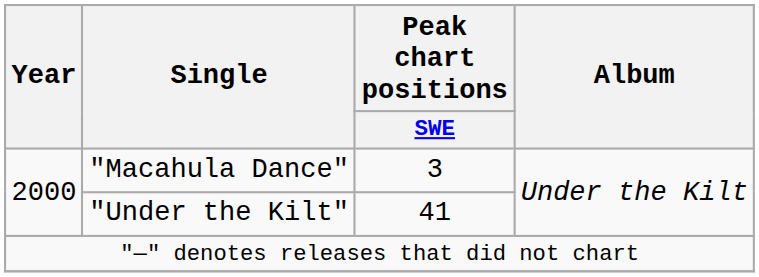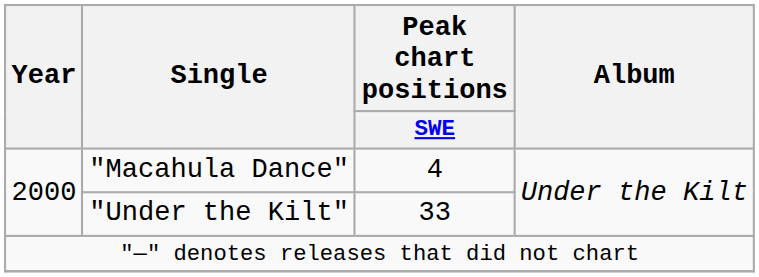 <table class="wikitable" style="text-align:center;">
 <tr>
 <th rowspan="2">Year</th>
 <th rowspan="2">Single</th>
 <th colspan="1">Peak chart positions</th>
 <th rowspan="2">Album</th>
 </tr>
 <tr style="font-size:smaller;">
 <th width="35"><a href='#'>SWE</a><br></th>
 </tr>
 <tr>
 <td rowspan=2>2000</td>
 <td align="left">"Macahula Dance"</td>
-<td>3</td>
+<td>4</td>
 <td align="left" rowspan="2"><em>Under the Kilt</em></td>
 </tr>
 <tr>
 <td align="left">"Under the Kilt"</td>
-<td>41</td>
+<td>33</td>
 </tr>
 <tr>
 <td colspan="15" style="font-size:8pt">"—" denotes releases that did not chart</td>
 </tr>
 <tr>
 </tr>
 </table>
